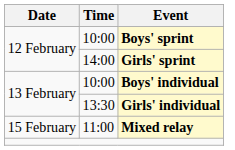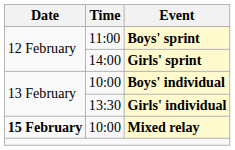 <table class=wikitable>
 <tr>
 <th>Date</th>
 <th>Time</th>
 <th>Event</th>
 </tr>
 <tr>
 <td rowspan=2>12 February</td>
-<td>10:00</td>
+<td>11:00</td>
 <td style=background:lemonchiffon><strong>Boys' sprint</strong></td>
 </tr>
 <tr>
 <td>14:00</td>
 <td style=background:lemonchiffon><strong>Girls' sprint</strong></td>
 </tr>
 <tr>
 <td rowspan=2>13 February</td>
 <td>10:00</td>
 <td style=background:lemonchiffon><strong>Boys' individual</strong></td>
 </tr>
 <tr>
 <td>13:30</td>
 <td style=background:lemonchiffon><strong>Girls' individual</strong></td>
 </tr>
 <tr>
-<td>15 February</td>
-<td>11:00</td>
+<td><strong>15 February</strong></td>
+<td>10:00</td>
 <td style=background:lemonchiffon><strong>Mixed relay</strong></td>
 </tr>
 <tr>
 <td colspan=3></td>
 </tr>
 </table>
